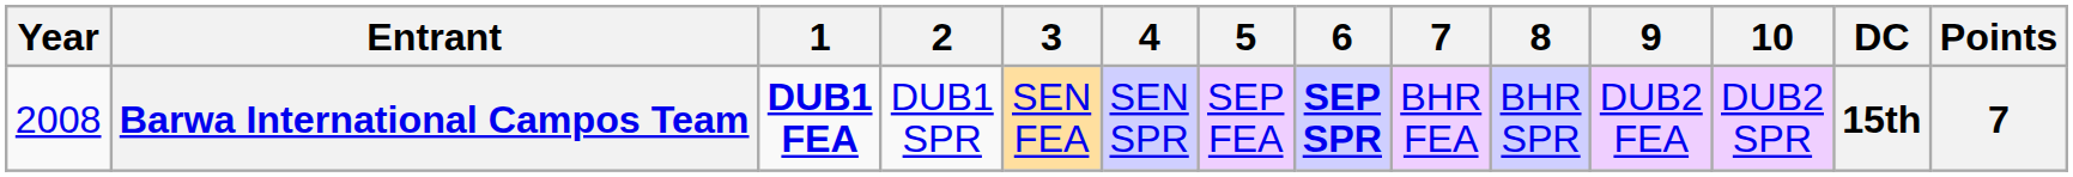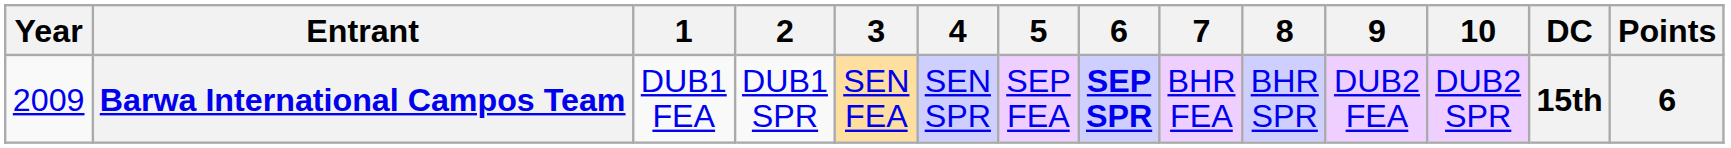 <table class="wikitable" style="text-align:center; font-size:85%">
 <tr>
 <th>Year</th>
 <th>Entrant</th>
 <th>1</th>
 <th>2</th>
 <th>3</th>
 <th>4</th>
 <th>5</th>
 <th>6</th>
 <th>7</th>
 <th>8</th>
 <th>9</th>
 <th>10</th>
 <th>DC</th>
 <th>Points</th>
 </tr>
 <tr>
-<td><a href='#'>2008</a></td>
+<td><a href='#'>2009</a></td>
 <th nowrap><a href='#'>Barwa International Campos Team</a></th>
-<td><strong><a href='#'>DUB1<br>FEA</a></strong></td>
+<td><a href='#'>DUB1<br>FEA</a></td>
 <td><a href='#'>DUB1<br>SPR</a></td>
 <td style="background:#FFDF9F;"><a href='#'>SEN<br>FEA</a><br></td>
 <td style="background:#CFCFFF;"><a href='#'>SEN<br>SPR</a><br></td>
 <td style="background:#EFCFFF;"><a href='#'>SEP<br>FEA</a><br></td>
 <td style="background:#CFCFFF;"><strong><a href='#'>SEP<br>SPR</a><br></strong></td>
 <td style="background:#EFCFFF;"><a href='#'>BHR<br>FEA</a><br></td>
 <td style="background:#CFCFFF;"><a href='#'>BHR<br>SPR</a><br></td>
 <td style="background:#EFCFFF;"><a href='#'>DUB2<br>FEA</a><br></td>
 <td style="background:#EFCFFF;"><a href='#'>DUB2<br>SPR</a><br></td>
 <th>15th</th>
-<th>7</th>
+<th>6</th>
 </tr>
 </table>
